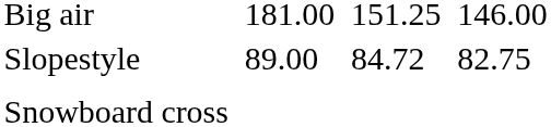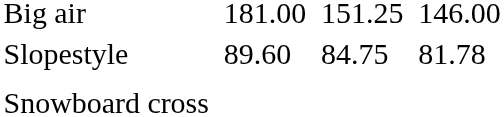 <table>
 <tr>
 <td>Big air</td>
 <td></td>
 <td>181.00</td>
 <td></td>
 <td>151.25</td>
 <td></td>
 <td>146.00</td>
 </tr>
 <tr>
 <td>Slopestyle</td>
 <td></td>
-<td>89.00</td>
+<td>89.60</td>
 <td></td>
-<td>84.72</td>
+<td>84.75</td>
 <td></td>
-<td>82.75</td>
+<td>81.78</td>
 </tr>
 <tr>
 <td></td>
 <td colspan="2"></td>
 <td colspan="2"></td>
 <td colspan="2"></td>
 </tr>
 <tr>
 <td>Snowboard cross</td>
 <td colspan="2"></td>
 <td colspan="2"></td>
 <td colspan="2"></td>
 </tr>
 </table>
